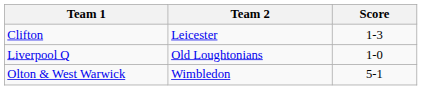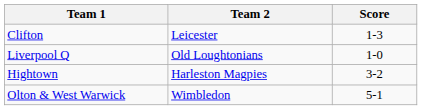 <table class="wikitable" style="font-size: 100%">
 <tr>
 <th width=200>Team 1</th>
 <th width=200>Team 2</th>
 <th width=100>Score</th>
 </tr>
 <tr>
 <td><a href='#'>Clifton</a></td>
 <td><a href='#'>Leicester</a></td>
 <td align=center>1-3</td>
 </tr>
 <tr>
 <td><a href='#'>Liverpool Q</a></td>
 <td><a href='#'>Old Loughtonians</a></td>
 <td align=center>1-0</td>
 </tr>
 <tr>
+<td><a href='#'>Hightown</a></td>
+<td><a href='#'>Harleston Magpies</a></td>
+<td align=center>3-2</td>
+</tr>
+<tr>
 <td><a href='#'>Olton & West Warwick</a></td>
 <td><a href='#'>Wimbledon</a></td>
 <td align=center>5-1</td>
 </tr>
 </table>
